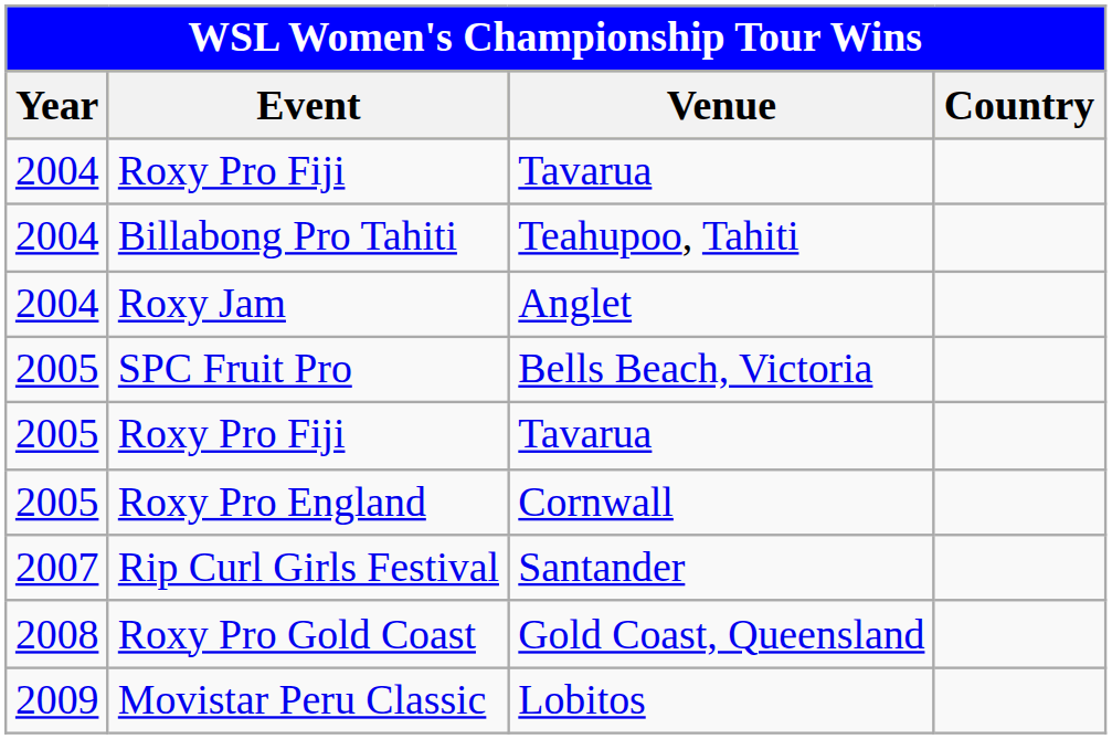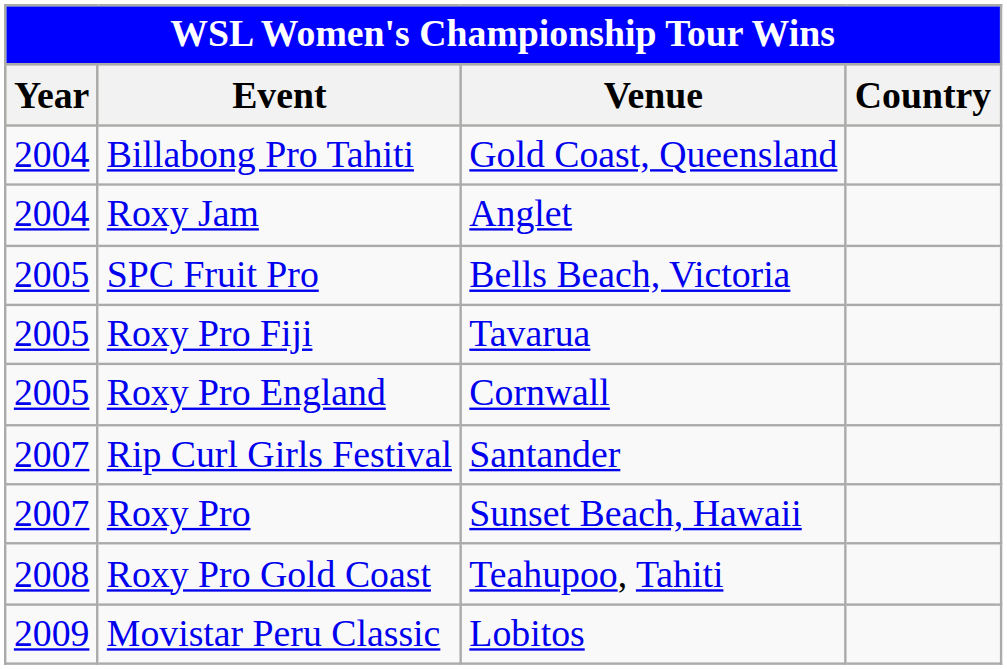 <table class="wikitable">
 <tr bgcolor=skyblue>
 <td colspan=4; style="background: blue; color: white" align="center"><strong>WSL Women's Championship Tour Wins</strong></td>
 </tr>
 <tr bgcolor=#bdb76b>
 <th>Year</th>
 <th>Event</th>
 <th>Venue</th>
 <th>Country</th>
 </tr>
 <tr>
 <td><a href='#'>2004</a></td>
-<td><a href='#'>Roxy Pro Fiji</a></td>
-<td><a href='#'>Tavarua</a></td>
-<td></td>
-</tr>
-<tr>
-<td><a href='#'>2004</a></td>
 <td><a href='#'>Billabong Pro Tahiti</a></td>
-<td><a href='#'>Teahupoo</a>, <a href='#'>Tahiti</a></td>
+<td><a href='#'>Gold Coast, Queensland</a></td>
 <td></td>
 </tr>
 <tr>
 <td><a href='#'>2004</a></td>
 <td><a href='#'>Roxy Jam</a></td>
 <td><a href='#'>Anglet</a></td>
 <td></td>
 </tr>
 <tr>
 <td><a href='#'>2005</a></td>
 <td><a href='#'>SPC Fruit Pro</a></td>
 <td><a href='#'>Bells Beach, Victoria</a></td>
 <td></td>
 </tr>
 <tr>
 <td><a href='#'>2005</a></td>
 <td><a href='#'>Roxy Pro Fiji</a></td>
 <td><a href='#'>Tavarua</a></td>
 <td></td>
 </tr>
 <tr>
 <td><a href='#'>2005</a></td>
 <td><a href='#'>Roxy Pro England</a></td>
 <td><a href='#'>Cornwall</a></td>
 <td></td>
 </tr>
 <tr>
 <td><a href='#'>2007</a></td>
 <td><a href='#'>Rip Curl Girls Festival</a></td>
 <td><a href='#'>Santander</a></td>
 <td></td>
 </tr>
 <tr>
+<td><a href='#'>2007</a></td>
+<td><a href='#'>Roxy Pro</a></td>
+<td><a href='#'>Sunset Beach, Hawaii</a></td>
+<td></td>
+</tr>
+<tr>
 <td><a href='#'>2008</a></td>
 <td><a href='#'>Roxy Pro Gold Coast</a></td>
-<td><a href='#'>Gold Coast, Queensland</a></td>
+<td><a href='#'>Teahupoo</a>, <a href='#'>Tahiti</a></td>
 <td></td>
 </tr>
 <tr>
 <td><a href='#'>2009</a></td>
 <td><a href='#'>Movistar Peru Classic</a></td>
 <td><a href='#'>Lobitos</a></td>
 <td></td>
 </tr>
 </table>
